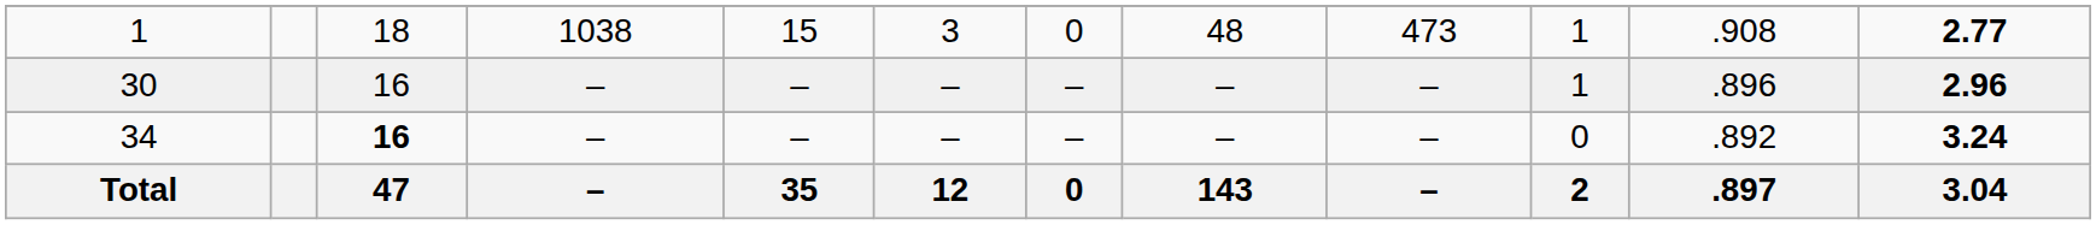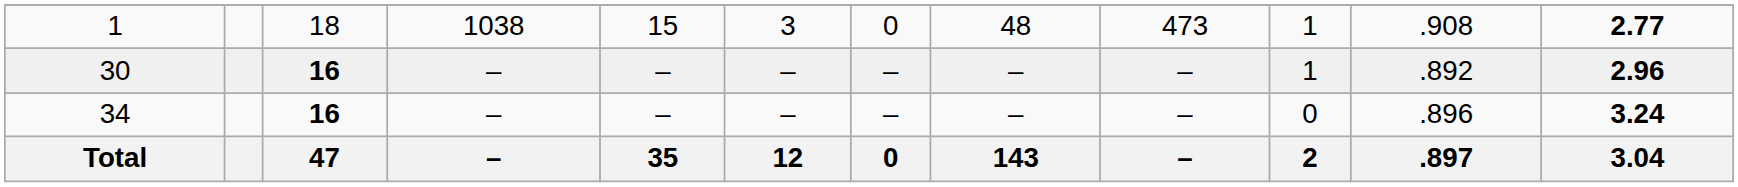 <table class="wikitable sortable" width ="1000">
 <tr align="center">
 </tr>
 <tr align="center" bgcolor=>
 <td>1</td>
 <td></td>
 <td>18</td>
 <td>1038</td>
 <td>15</td>
 <td>3</td>
 <td>0</td>
 <td>48</td>
 <td>473</td>
 <td>1</td>
 <td>.908</td>
 <td><strong>2.77</strong></td>
 </tr>
 <tr align="center" bgcolor="#f0f0f0">
 <td>30</td>
 <td></td>
-<td>16</td>
+<td><strong>16</strong></td>
 <td>–</td>
 <td>–</td>
 <td>–</td>
 <td>–</td>
 <td>–</td>
 <td>–</td>
 <td>1</td>
-<td>.896</td>
+<td>.892</td>
 <td><strong>2.96</strong></td>
 </tr>
 <tr align="center" bgcolor=>
 <td>34</td>
 <td></td>
 <td><strong>16</strong></td>
 <td>–</td>
 <td>–</td>
 <td>–</td>
 <td>–</td>
 <td>–</td>
 <td>–</td>
 <td>0</td>
-<td>.892</td>
+<td>.896</td>
 <td><strong>3.24</strong></td>
 </tr>
 <tr>
 <th>Total</th>
 <th></th>
 <th>47</th>
 <th>–</th>
 <th>35</th>
 <th>12</th>
 <th>0</th>
 <th>143</th>
 <th>–</th>
 <th>2</th>
 <th>.897</th>
 <th>3.04</th>
 </tr>
 </table>
